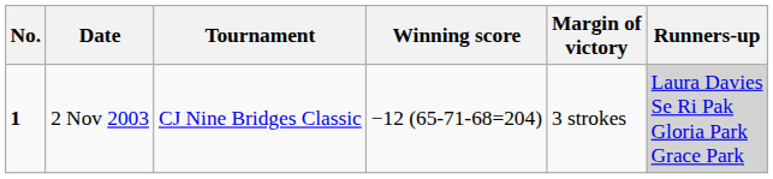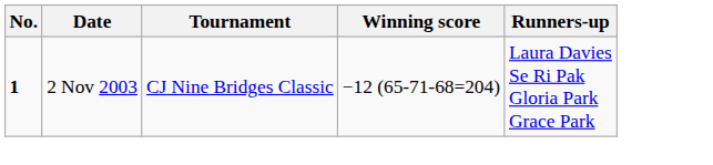 <table class="wikitable" style="font-size:95%;">
 <tr>
 <th>No.</th>
 <th>Date</th>
 <th>Tournament</th>
 <th>Winning score</th>
-<th>Margin of<br>victory</th>
 <th>Runners-up</th>
 </tr>
 <tr>
 <td><strong>1</strong></td>
 <td>2 Nov <a href='#'>2003</a></td>
 <td><a href='#'>CJ Nine Bridges Classic</a></td>
 <td>−12 (65-71-68=204)</td>
-<td>3 strokes</td>
-<td style="background: lightgrey;"> <a href='#'>Laura Davies</a><br> <a href='#'>Se Ri Pak</a><br> <a href='#'>Gloria Park</a><br> <a href='#'>Grace Park</a></td>
+<td> <a href='#'>Laura Davies</a><br> <a href='#'>Se Ri Pak</a><br> <a href='#'>Gloria Park</a><br> <a href='#'>Grace Park</a></td>
 </tr>
 </table>
